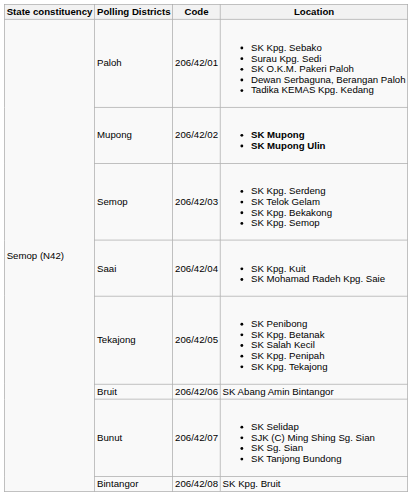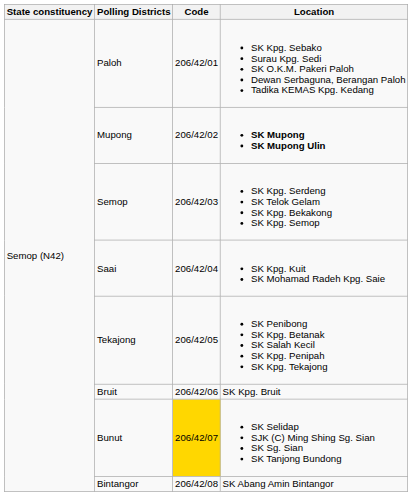 <table class="wikitable sortable mw-collapsible" style="white-space:nowrap;font-size:85%">
 <tr>
 <th>State constituency</th>
 <th>Polling Districts</th>
 <th>Code</th>
 <th>Location</th>
 </tr>
 <tr>
 <td rowspan="8">Semop (N42)</td>
 <td>Paloh</td>
 <td>206/42/01</td>
 <td><br><ul><li>SK Kpg. Sebako</li><li>Surau Kpg. Sedi</li><li>SK O.K.M. Pakeri Paloh</li><li>Dewan Serbaguna, Berangan Paloh</li><li>Tadika KEMAS Kpg. Kedang</li></ul></td>
 </tr>
 <tr>
 <td>Mupong</td>
 <td>206/42/02</td>
 <td><strong><br><ul><li>SK Mupong</li><li>SK Mupong Ulin</li></ul></strong></td>
 </tr>
 <tr>
 <td>Semop</td>
 <td>206/42/03</td>
 <td><br><ul><li>SK Kpg. Serdeng</li><li>SK Telok Gelam</li><li>SK Kpg. Bekakong</li><li>SK Kpg. Semop</li></ul></td>
 </tr>
 <tr>
 <td>Saai</td>
 <td>206/42/04</td>
 <td><br><ul><li>SK Kpg. Kuit</li><li>SK Mohamad Radeh Kpg. Saie</li></ul></td>
 </tr>
 <tr>
 <td>Tekajong</td>
 <td>206/42/05</td>
 <td><br><ul><li>SK Penibong</li><li>SK Kpg. Betanak</li><li>SK Salah Kecil</li><li>SK Kpg. Penipah</li><li>SK Kpg. Tekajong</li></ul></td>
 </tr>
 <tr>
 <td>Bruit</td>
 <td>206/42/06</td>
-<td>SK Abang Amin Bintangor</td>
+<td>SK Kpg. Bruit</td>
 </tr>
 <tr>
 <td>Bunut</td>
-<td>206/42/07</td>
+<td style="background: gold;">206/42/07</td>
 <td><br><ul><li>SK Selidap</li><li>SJK (C) Ming Shing Sg. Sian</li><li>SK Sg. Sian</li><li>SK Tanjong Bundong</li></ul></td>
 </tr>
 <tr>
 <td>Bintangor</td>
 <td>206/42/08</td>
-<td>SK Kpg. Bruit</td>
+<td>SK Abang Amin Bintangor</td>
 </tr>
 </table>
